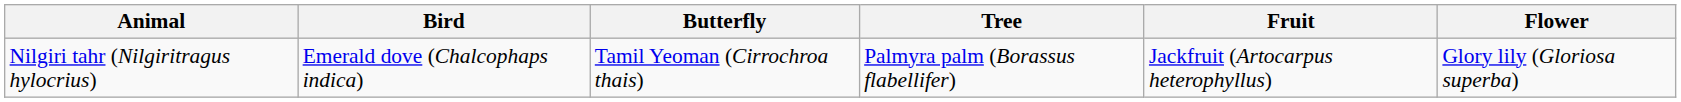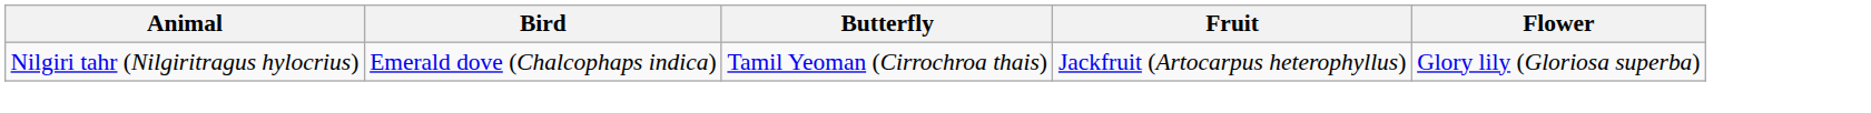 <table class="wikitable" style="text-align:left;" style="font-size: 85%">
 <tr>
 <th>Animal</th>
 <th>Bird</th>
 <th>Butterfly</th>
-<th>Tree</th>
 <th>Fruit</th>
 <th>Flower</th>
 </tr>
 <tr>
 <td><a href='#'>Nilgiri tahr</a> (<em>Nilgiritragus hylocrius</em>)</td>
 <td><a href='#'>Emerald dove</a> (<em>Chalcophaps indica</em>)</td>
 <td><a href='#'>Tamil Yeoman</a> (<em>Cirrochroa thais</em>)</td>
-<td><a href='#'>Palmyra palm</a> (<em>Borassus flabellifer</em>)</td>
 <td><a href='#'>Jackfruit</a> (<em>Artocarpus heterophyllus</em>)</td>
 <td><a href='#'>Glory lily</a> (<em>Gloriosa superba</em>)</td>
 </tr>
 </table>
